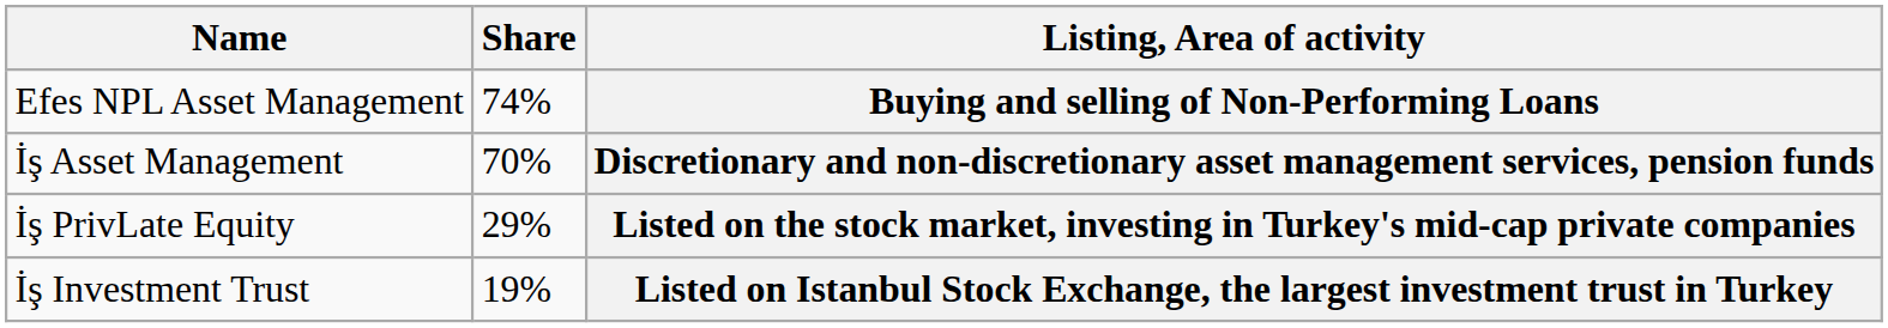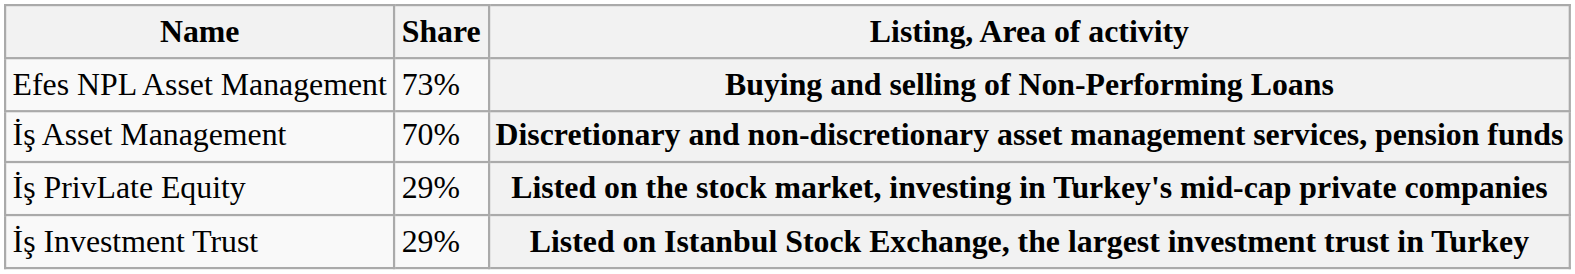 <table class="wikitable" style="font-size:90%;">
 <tr>
 <th>Name</th>
 <th>Share</th>
 <th>Listing, Area of activity</th>
 </tr>
 <tr>
 <td>Efes NPL Asset Management</td>
-<td>74%</td>
+<td>73%</td>
 <th>Buying and selling of Non-Performing Loans</th>
 </tr>
 <tr>
 <td>İş Asset Management</td>
 <td>70%</td>
 <th>Discretionary and non-discretionary asset management services, pension funds</th>
 </tr>
 <tr>
 <td>İş PrivLate Equity</td>
 <td>29%</td>
 <th>Listed on the stock market, investing in Turkey's mid-cap private companies</th>
 </tr>
 <tr>
 <td>İş Investment Trust</td>
-<td>19%</td>
+<td>29%</td>
 <th>Listed on Istanbul Stock Exchange, the largest investment trust in Turkey</th>
 </tr>
 </table>
